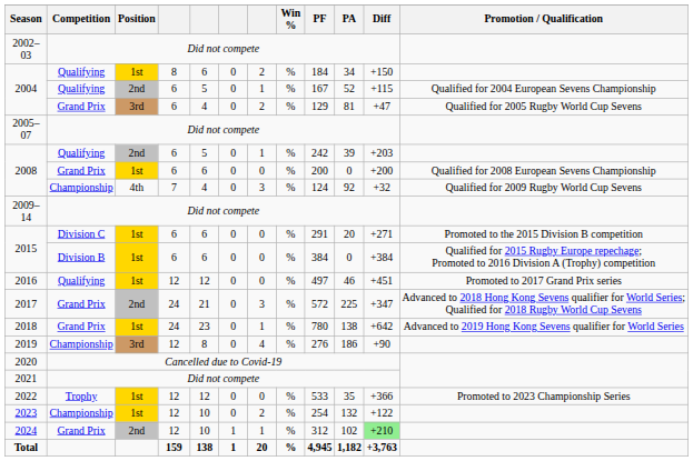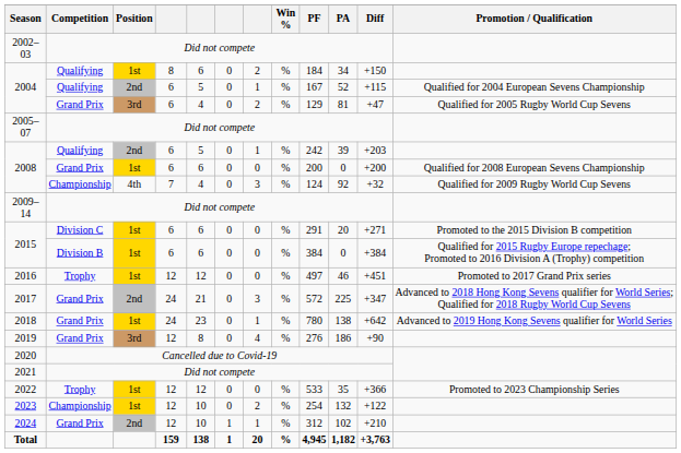 <table class="wikitable" style="text-align: center;">
 <tr>
 </tr>
 <tr>
 <th width=55>Season</th>
 <th>Competition</th>
 <th>Position</th>
 <th width=40></th>
 <th width=35></th>
 <th width=35></th>
 <th width=35></th>
 <th width=35>Win %</th>
 <th>PF</th>
 <th>PA</th>
 <th>Diff</th>
 <th>Promotion / Qualification</th>
 </tr>
 <tr>
 <td>2002–03</td>
 <td colspan=10><em>Did not compete</em></td>
 </tr>
 <tr>
 <td rowspan="3">2004</td>
 <td> <a href='#'>Qualifying</a></td>
 <td style="background:Gold;">1st</td>
 <td>8</td>
 <td>6</td>
 <td>0</td>
 <td>2</td>
 <td>%</td>
 <td>184</td>
 <td>34</td>
 <td>+150</td>
 <td></td>
 </tr>
 <tr>
 <td> <a href='#'>Qualifying</a></td>
 <td style="background:Silver;">2nd</td>
 <td>6</td>
 <td>5</td>
 <td>0</td>
 <td>1</td>
 <td>%</td>
 <td>167</td>
 <td>52</td>
 <td>+115</td>
 <td>Qualified for 2004 European Sevens Championship</td>
 </tr>
 <tr>
 <td> <a href='#'>Grand Prix</a></td>
 <td style="background:#c96;">3rd</td>
 <td>6</td>
 <td>4</td>
 <td>0</td>
 <td>2</td>
 <td>%</td>
 <td>129</td>
 <td>81</td>
 <td>+47</td>
 <td>Qualified for 2005 Rugby World Cup Sevens</td>
 </tr>
 <tr>
 <td>2005–07</td>
 <td colspan=10><em>Did not compete</em></td>
 </tr>
 <tr>
 <td rowspan="3">2008</td>
 <td> <a href='#'>Qualifying</a></td>
 <td style="background:Silver;">2nd</td>
 <td>6</td>
 <td>5</td>
 <td>0</td>
 <td>1</td>
 <td>%</td>
 <td>242</td>
 <td>39</td>
 <td>+203</td>
 <td></td>
 </tr>
 <tr>
 <td>  <a href='#'>Grand Prix</a></td>
 <td style="background:Gold;">1st</td>
 <td>6</td>
 <td>6</td>
 <td>0</td>
 <td>0</td>
 <td>%</td>
 <td>200</td>
 <td>0</td>
 <td>+200</td>
 <td>Qualified for 2008 European Sevens Championship</td>
 </tr>
 <tr>
 <td> <a href='#'>Championship</a></td>
 <td>4th</td>
 <td>7</td>
 <td>4</td>
 <td>0</td>
 <td>3</td>
 <td>%</td>
 <td>124</td>
 <td>92</td>
 <td>+32</td>
 <td>Qualified for 2009 Rugby World Cup Sevens</td>
 </tr>
 <tr>
 <td>2009–14</td>
 <td colspan=10><em>Did not compete</em></td>
 </tr>
 <tr>
 <td rowspan="2">2015</td>
 <td> <a href='#'>Division C</a></td>
 <td style="background:Gold;">1st</td>
 <td>6</td>
 <td>6</td>
 <td>0</td>
 <td>0</td>
 <td>%</td>
 <td>291</td>
 <td>20</td>
 <td>+271</td>
 <td>Promoted to the 2015 Division B competition</td>
 </tr>
 <tr>
 <td> <a href='#'>Division B</a></td>
 <td style="background:Gold;">1st</td>
 <td>6</td>
 <td>6</td>
 <td>0</td>
 <td>0</td>
 <td>%</td>
 <td>384</td>
 <td>0</td>
 <td>+384</td>
 <td>Qualified for <a href='#'>2015 Rugby Europe repechage</a>; <br> Promoted to 2016 Division A (Trophy) competition</td>
 </tr>
 <tr>
 <td>2016</td>
-<td> <a href='#'>Qualifying</a></td>
+<td>  <a href='#'>Trophy</a></td>
 <td style="background:Gold;">1st</td>
 <td>12</td>
 <td>12</td>
 <td>0</td>
 <td>0</td>
 <td>%</td>
 <td>497</td>
 <td>46</td>
 <td>+451</td>
 <td>Promoted to 2017 Grand Prix series</td>
 </tr>
 <tr>
 <td>2017</td>
 <td> <a href='#'>Grand Prix</a></td>
 <td style="background:Silver;">2nd</td>
 <td>24</td>
 <td>21</td>
 <td>0</td>
 <td>3</td>
 <td>%</td>
 <td>572</td>
 <td>225</td>
 <td>+347</td>
 <td>Advanced to <a href='#'>2018 Hong Kong Sevens</a> qualifier for <a href='#'>World Series</a>; <br> Qualified for <a href='#'>2018 Rugby World Cup Sevens</a></td>
 </tr>
 <tr>
 <td>2018</td>
 <td> <a href='#'>Grand Prix</a></td>
 <td style="background:Gold;">1st</td>
 <td>24</td>
 <td>23</td>
 <td>0</td>
 <td>1</td>
 <td>%</td>
 <td>780</td>
 <td>138</td>
 <td>+642</td>
 <td>Advanced to <a href='#'>2019 Hong Kong Sevens</a> qualifier for <a href='#'>World Series</a></td>
 </tr>
 <tr>
 <td>2019</td>
-<td>  <a href='#'>Championship</a></td>
+<td>  <a href='#'>Grand Prix</a></td>
 <td style="background:#c96;">3rd</td>
 <td>12</td>
 <td>8</td>
 <td>0</td>
 <td>4</td>
 <td>%</td>
 <td>276</td>
 <td>186</td>
 <td>+90</td>
 <td></td>
 </tr>
 <tr>
 <td>2020</td>
 <td colspan=10><em>Cancelled due to Covid-19</em></td>
 </tr>
 <tr>
 <td>2021</td>
 <td colspan=10><em>Did not compete</em></td>
 </tr>
 <tr>
 <td>2022</td>
 <td>  <a href='#'>Trophy</a></td>
 <td align=center style="background:Gold;">1st</td>
 <td>12</td>
 <td>12</td>
 <td>0</td>
 <td>0</td>
 <td>%</td>
 <td>533</td>
 <td>35</td>
 <td>+366</td>
 <td>Promoted to 2023 Championship Series</td>
 </tr>
 <tr>
 <td><a href='#'>2023</a></td>
 <td>  <a href='#'>Championship</a></td>
 <td style="background:Gold;">1st</td>
 <td>12</td>
 <td>10</td>
 <td>0</td>
 <td>2</td>
 <td>%</td>
 <td>254</td>
 <td>132</td>
 <td>+122</td>
 <td></td>
 </tr>
 <tr>
 <td><a href='#'>2024</a></td>
 <td>  <a href='#'>Grand Prix</a></td>
 <td style="background:Silver;">2nd</td>
 <td>12</td>
 <td>10</td>
 <td>1</td>
 <td>1</td>
 <td>%</td>
 <td>312</td>
 <td>102</td>
-<td style="background: lightgreen;">+210</td>
+<td>+210</td>
 <td></td>
 </tr>
 <tr>
 <td><strong>Total</strong></td>
 <td></td>
 <td></td>
 <td><strong>159</strong></td>
 <td><strong>138</strong></td>
 <td><strong>1</strong></td>
 <td><strong>20</strong></td>
 <td><strong>%</strong></td>
 <td><strong>4,945</strong></td>
 <td><strong>1,182</strong></td>
 <td><strong>+3,763</strong></td>
 <td></td>
 </tr>
 </table>
